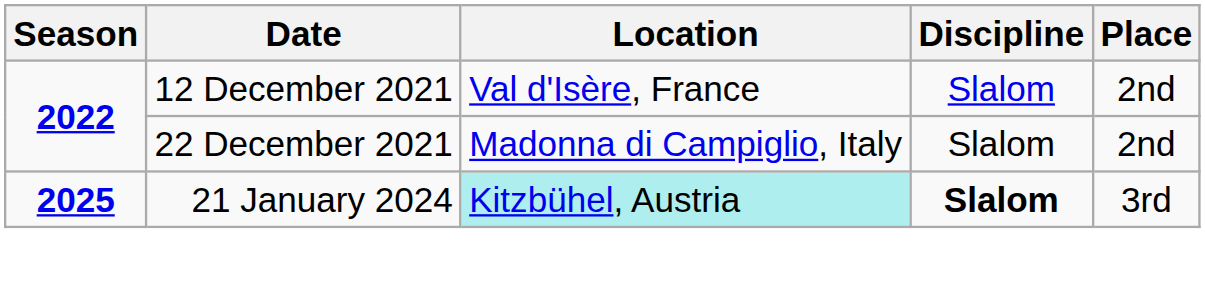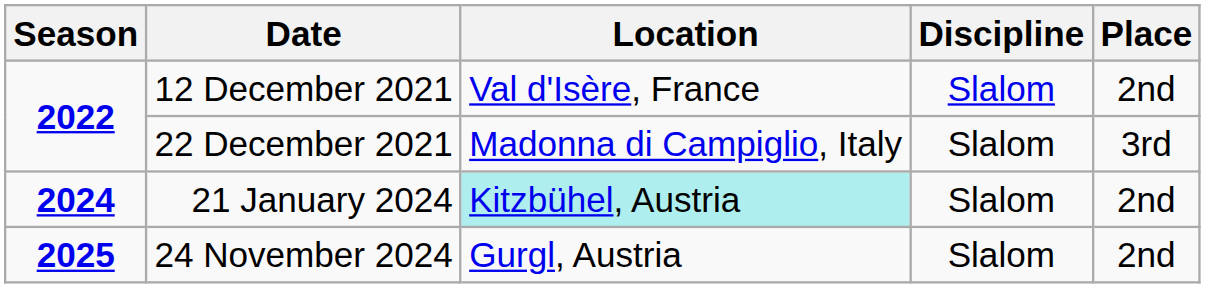 <table class="wikitable" style="text-align:center; font-size:95%;">
 <tr>
 <th>Season</th>
 <th>Date</th>
 <th>Location</th>
 <th>Discipline</th>
 <th>Place</th>
 </tr>
 <tr>
 <td rowspan="2"><strong><a href='#'>2022</a></strong></td>
 <td align=right>12 December 2021</td>
 <td align=left> <a href='#'>Val d'Isère</a>, France</td>
 <td><a href='#'>Slalom</a></td>
 <td>2nd</td>
 </tr>
 <tr>
 <td align=right>22 December 2021</td>
 <td align=left> <a href='#'>Madonna di Campiglio</a>, Italy</td>
 <td>Slalom</td>
+<td>3rd</td>
+</tr>
+<tr>
+<td><strong><a href='#'>2024</a></strong></td>
+<td align=right>21 January 2024</td>
+<td align=left style="background: paleturquoise;"> <a href='#'>Kitzbühel</a>, Austria</td>
+<td>Slalom</td>
 <td>2nd</td>
 </tr>
 <tr>
-<td><strong><a href='#'>2025</a></strong></td>
-<td align=right>21 January 2024</td>
-<td align=left style="background: paleturquoise;"> <a href='#'>Kitzbühel</a>, Austria</td>
-<td><strong>Slalom</strong></td>
-<td>3rd</td>
+<td rowspan="1"><strong><a href='#'>2025</a></strong></td>
+<td align=right>24 November 2024</td>
+<td align=left> <a href='#'>Gurgl</a>, Austria</td>
+<td>Slalom</td>
+<td>2nd</td>
 </tr>
 </table>
